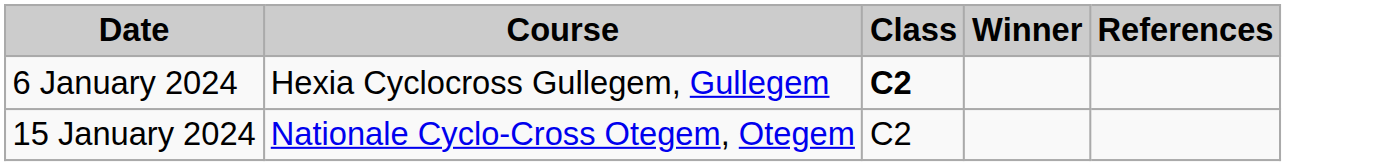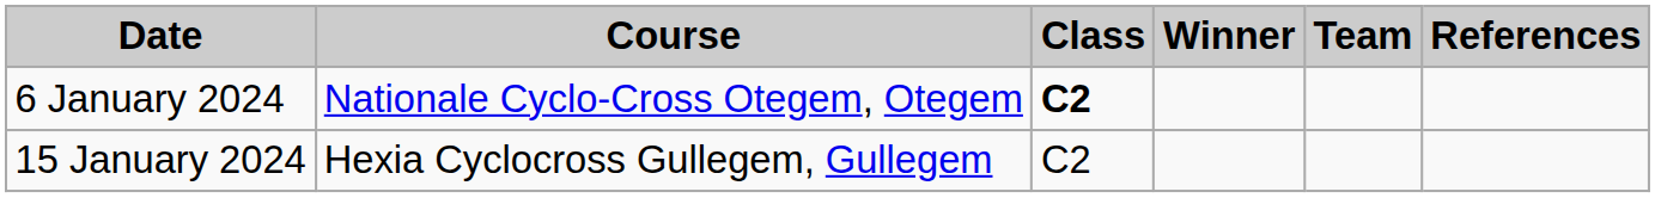 <table class="wikitable sortable alternance ">
 <tr>
 <th scope="col" style="background-color:#CCCCCC;">Date</th>
 <th scope="col" style="background-color:#CCCCCC;">Course</th>
 <th scope="col" style="background-color:#CCCCCC;">Class</th>
 <th scope="col" style="background-color:#CCCCCC;">Winner</th>
+<th scope="col" style="background-color:#CCCCCC;">Team</th>
 <th scope="col" style="background-color:#CCCCCC;">References</th>
 </tr>
 <tr>
 <td>6 January 2024</td>
-<td> Hexia Cyclocross Gullegem, <a href='#'>Gullegem</a></td>
+<td> <a href='#'>Nationale Cyclo-Cross Otegem</a>, <a href='#'>Otegem</a></td>
 <td><strong>C2</strong></td>
+<td></td>
 <td></td>
 <td></td>
 </tr>
 <tr>
 <td>15 January 2024</td>
-<td> <a href='#'>Nationale Cyclo-Cross Otegem</a>, <a href='#'>Otegem</a></td>
+<td> Hexia Cyclocross Gullegem, <a href='#'>Gullegem</a></td>
 <td>C2</td>
+<td></td>
 <td></td>
 <td></td>
 </tr>
 </table>
